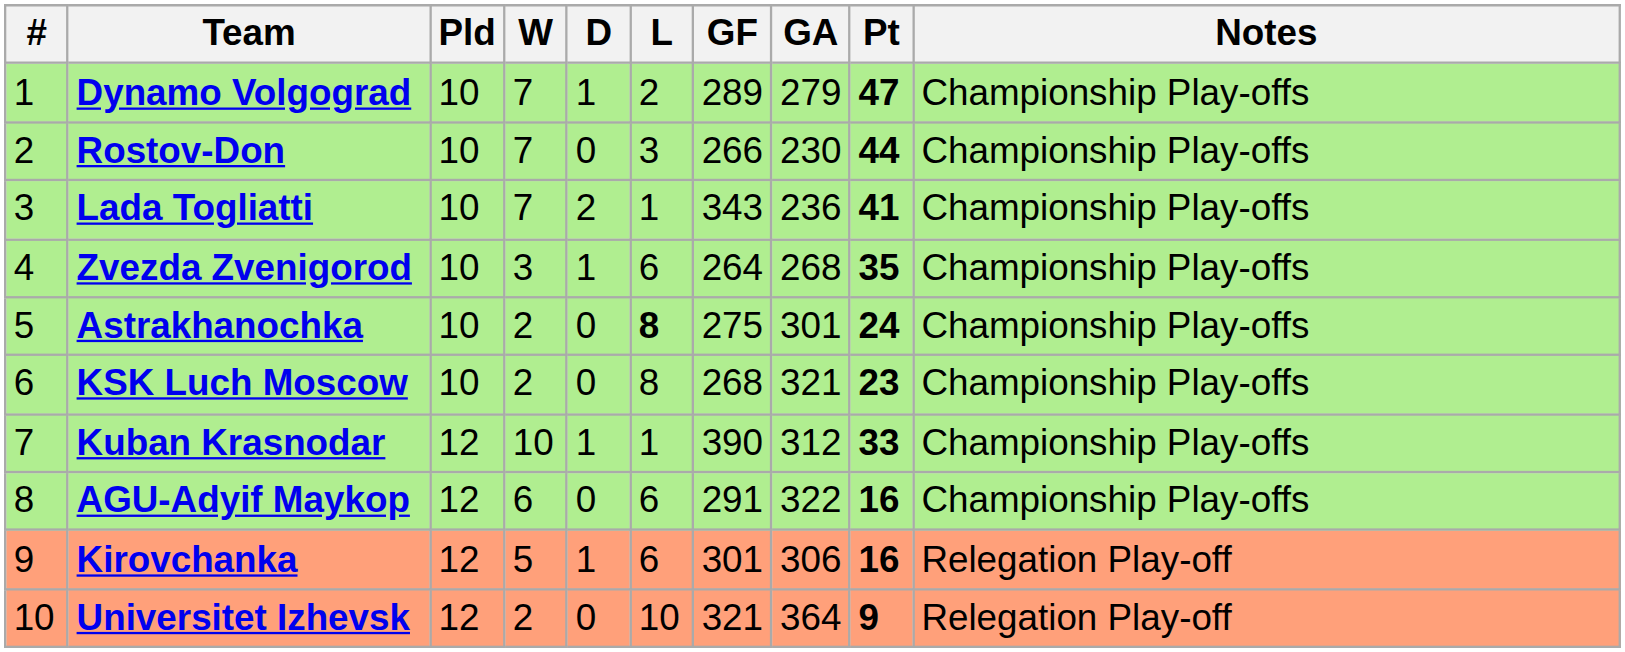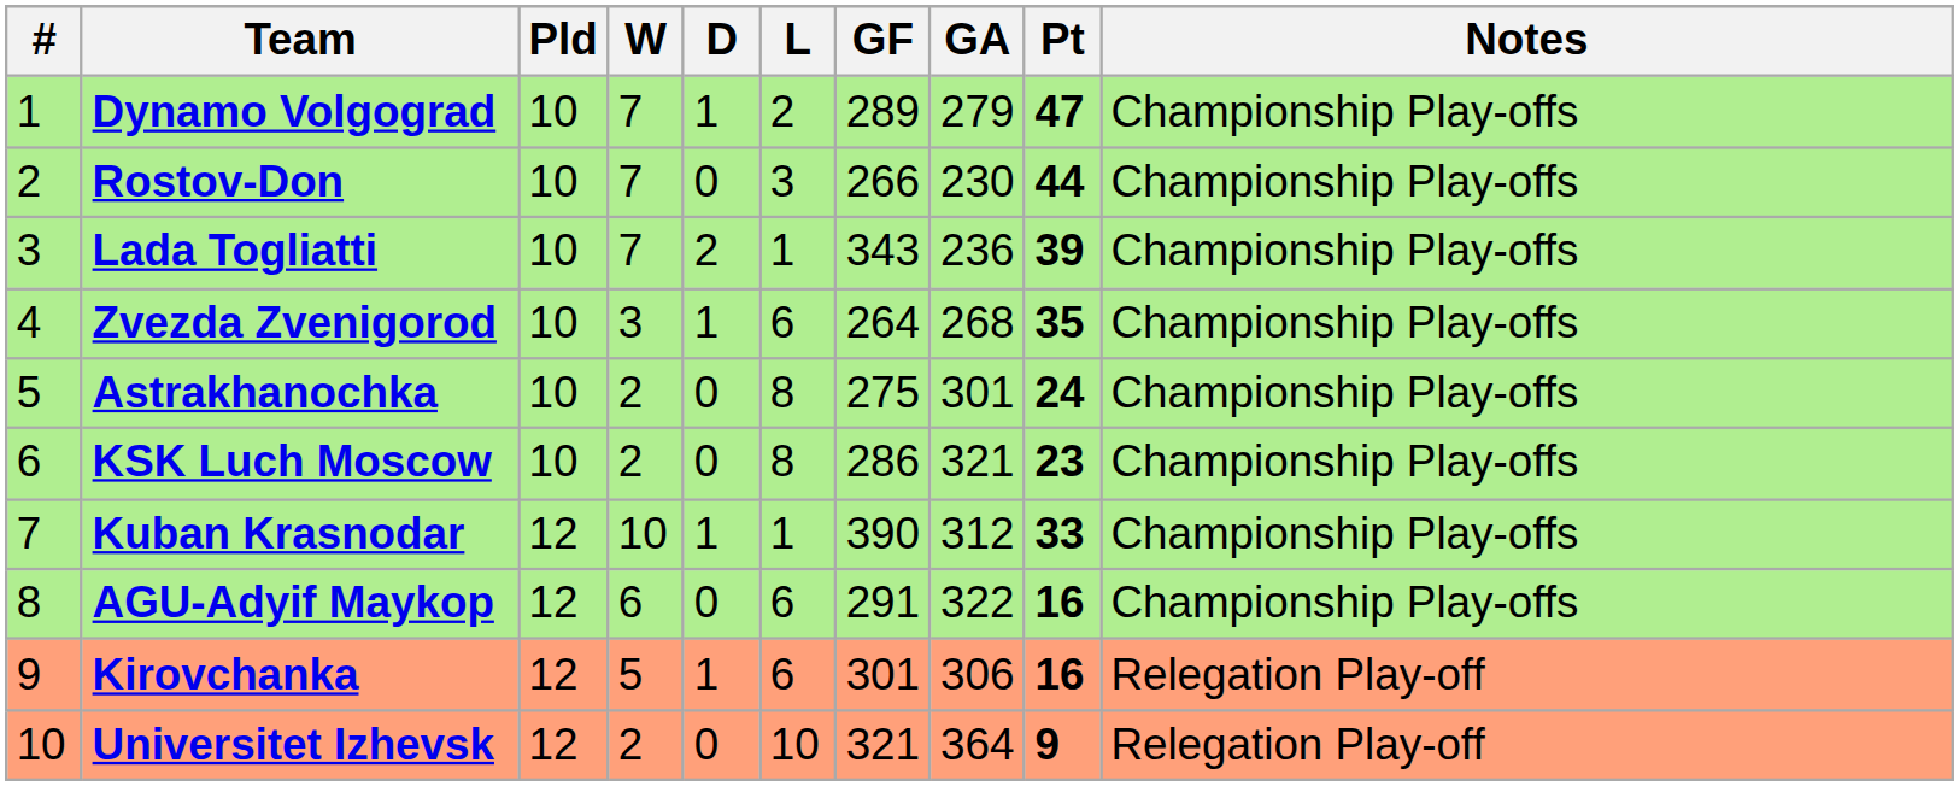 <table class=wikitable>
 <tr align=center>
 </tr>
 <tr>
 <th width=20>#</th>
 <th width=150>Team</th>
 <th width=20>Pld</th>
 <th width=20>W</th>
 <th width=20>D</th>
 <th width=20>L</th>
 <th width=20>GF</th>
 <th width=20>GA</th>
 <th width=20>Pt</th>
 <th width=300>Notes</th>
 </tr>
 <tr bgcolor=B0EE90>
 <td>1</td>
 <td align="left"><strong><a href='#'>Dynamo Volgograd</a></strong></td>
 <td>10</td>
 <td>7</td>
 <td>1</td>
 <td>2</td>
 <td>289</td>
 <td>279</td>
 <td><strong>47</strong></td>
 <td>Championship Play-offs</td>
 </tr>
 <tr bgcolor=B0EE90>
 <td>2</td>
 <td align="left"><strong><a href='#'>Rostov-Don</a></strong></td>
 <td>10</td>
 <td>7</td>
 <td>0</td>
 <td>3</td>
 <td>266</td>
 <td>230</td>
 <td><strong>44</strong></td>
 <td>Championship Play-offs</td>
 </tr>
 <tr bgcolor=B0EE90>
 <td>3</td>
 <td align="left"><strong><a href='#'>Lada Togliatti</a></strong></td>
 <td>10</td>
 <td>7</td>
 <td>2</td>
 <td>1</td>
 <td>343</td>
 <td>236</td>
-<td><strong>41</strong></td>
+<td><strong>39</strong></td>
 <td>Championship Play-offs</td>
 </tr>
 <tr bgcolor=B0EE90>
 <td>4</td>
 <td align="left"><strong><a href='#'>Zvezda Zvenigorod</a></strong></td>
 <td>10</td>
 <td>3</td>
 <td>1</td>
 <td>6</td>
 <td>264</td>
 <td>268</td>
 <td><strong>35</strong></td>
 <td>Championship Play-offs</td>
 </tr>
 <tr bgcolor=B0EE90>
 <td>5</td>
 <td align="left"><strong><a href='#'>Astrakhanochka</a></strong></td>
 <td>10</td>
 <td>2</td>
 <td>0</td>
-<td><strong>8</strong></td>
+<td>8</td>
 <td>275</td>
 <td>301</td>
 <td><strong>24</strong></td>
 <td>Championship Play-offs</td>
 </tr>
 <tr bgcolor=B0EE90>
 <td>6</td>
 <td align="left"><strong><a href='#'>KSK Luch Moscow</a></strong></td>
 <td>10</td>
 <td>2</td>
 <td>0</td>
 <td>8</td>
-<td>268</td>
+<td>286</td>
 <td>321</td>
 <td><strong>23</strong></td>
 <td>Championship Play-offs</td>
 </tr>
 <tr bgcolor=B0EE90>
 <td>7</td>
 <td align="left"><strong><a href='#'>Kuban Krasnodar</a></strong></td>
 <td>12</td>
 <td>10</td>
 <td>1</td>
 <td>1</td>
 <td>390</td>
 <td>312</td>
 <td><strong>33</strong></td>
 <td>Championship Play-offs</td>
 </tr>
 <tr bgcolor=B0EE90>
 <td>8</td>
 <td align="left"><strong><a href='#'>AGU-Adyif Maykop</a></strong></td>
 <td>12</td>
 <td>6</td>
 <td>0</td>
 <td>6</td>
 <td>291</td>
 <td>322</td>
 <td><strong>16</strong></td>
 <td>Championship Play-offs</td>
 </tr>
 <tr bgcolor=FFA07A>
 <td>9</td>
 <td align="left"><strong><a href='#'>Kirovchanka</a></strong></td>
 <td>12</td>
 <td>5</td>
 <td>1</td>
 <td>6</td>
 <td>301</td>
 <td>306</td>
 <td><strong>16</strong></td>
 <td>Relegation Play-off</td>
 </tr>
 <tr bgcolor=FFA07A>
 <td>10</td>
 <td align="left"><strong><a href='#'>Universitet Izhevsk</a></strong></td>
 <td>12</td>
 <td>2</td>
 <td>0</td>
 <td>10</td>
 <td>321</td>
 <td>364</td>
 <td><strong>9</strong></td>
 <td>Relegation Play-off</td>
 </tr>
 </table>
